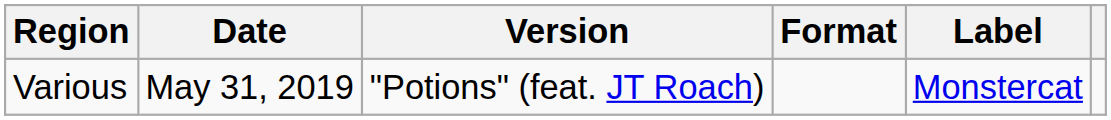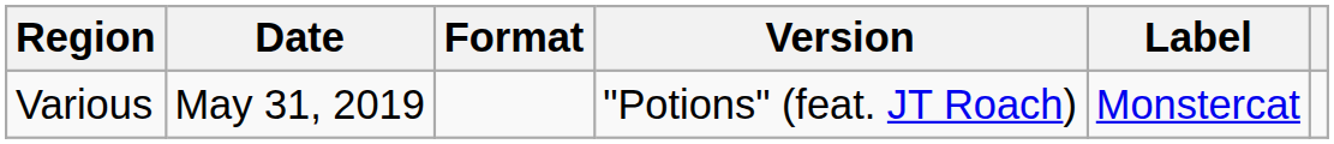 <table class="wikitable plainrowheaders">
 <tr>
 <th>Region</th>
 <th>Date</th>
+<th>Format</th>
 <th>Version</th>
-<th>Format</th>
 <th>Label</th>
 <th></th>
 </tr>
 <tr>
 <td scope="row">Various</td>
 <td>May 31, 2019</td>
+<td></td>
 <td>"Potions" (feat. <a href='#'>JT Roach</a>)</td>
-<td></td>
 <td><a href='#'>Monstercat</a></td>
 <td></td>
 </tr>
 </table>
